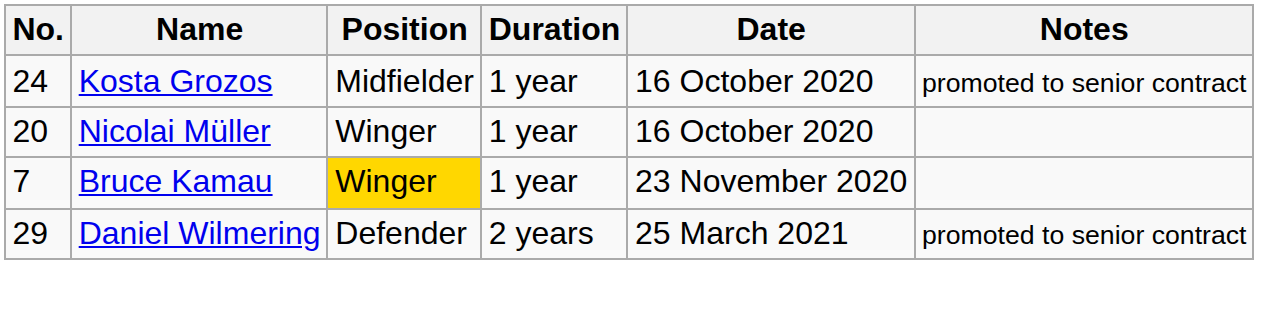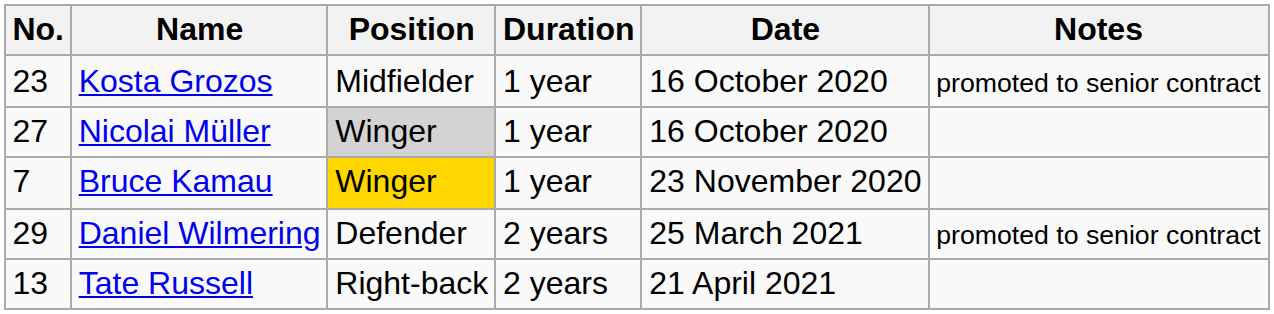 <table class="wikitable">
 <tr>
 <th>No.</th>
 <th>Name</th>
 <th>Position</th>
 <th>Duration</th>
 <th>Date</th>
 <th>Notes</th>
 </tr>
 <tr>
-<td>24</td>
+<td>23</td>
 <td><a href='#'>Kosta Grozos</a></td>
 <td>Midfielder</td>
 <td>1 year</td>
 <td>16 October 2020</td>
 <td><small>promoted to senior contract</small></td>
 </tr>
 <tr>
-<td>20</td>
+<td>27</td>
 <td> <a href='#'>Nicolai Müller</a></td>
-<td>Winger</td>
+<td style="background: lightgrey;">Winger</td>
 <td>1 year</td>
 <td>16 October 2020</td>
 <td></td>
 </tr>
 <tr>
 <td>7</td>
 <td><a href='#'>Bruce Kamau</a></td>
 <td style="background: gold;">Winger</td>
 <td>1 year</td>
 <td>23 November 2020</td>
 <td></td>
 </tr>
 <tr>
 <td>29</td>
 <td><a href='#'>Daniel Wilmering</a></td>
 <td>Defender</td>
 <td>2 years</td>
 <td>25 March 2021</td>
 <td><small>promoted to senior contract</small></td>
 </tr>
+<tr>
+<td>13</td>
+<td><a href='#'>Tate Russell</a></td>
+<td>Right-back</td>
+<td>2 years</td>
+<td>21 April 2021</td>
+<td></td>
+</tr>
 </table>
